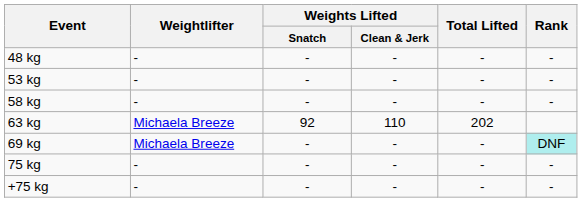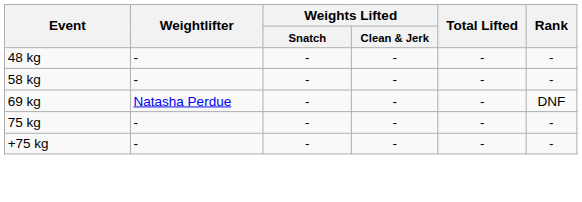 <table class="wikitable" style="font-size:90%">
 <tr>
 <th rowspan="2" width=150>Event</th>
 <th rowspan="2" width=150>Weightlifter</th>
 <th colspan="2" width=200>Weights Lifted</th>
 <th rowspan="2" width=100>Total Lifted</th>
 <th rowspan="2" width=50>Rank</th>
 </tr>
 <tr>
 <th width=100><small>Snatch</small></th>
 <th width=100><small>Clean & Jerk</small></th>
 </tr>
 <tr>
 <td>48 kg</td>
 <td>-</td>
 <td align="center">-</td>
 <td align="center">-</td>
 <td align="center">-</td>
 <td align="center">-</td>
 </tr>
 <tr>
-<td>53 kg</td>
-<td>-</td>
-<td align="center">-</td>
-<td align="center">-</td>
-<td align="center">-</td>
-<td align="center">-</td>
-</tr>
-<tr>
 <td>58 kg</td>
 <td>-</td>
 <td align="center">-</td>
 <td align="center">-</td>
 <td align="center">-</td>
 <td align="center">-</td>
 </tr>
 <tr>
-<td>63 kg</td>
-<td><a href='#'>Michaela Breeze</a></td>
-<td align="center">92</td>
-<td align="center">110</td>
-<td align="center">202</td>
-<td align="center"></td>
-</tr>
-<tr>
 <td>69 kg</td>
-<td><a href='#'>Michaela Breeze</a></td>
+<td><a href='#'>Natasha Perdue</a></td>
 <td align="center">-</td>
 <td align="center">-</td>
 <td align="center">-</td>
-<td align="center" style="background: paleturquoise;">DNF</td>
+<td align="center">DNF</td>
 </tr>
 <tr>
 <td>75 kg</td>
 <td>-</td>
 <td align="center">-</td>
 <td align="center">-</td>
 <td align="center">-</td>
 <td align="center">-</td>
 </tr>
 <tr>
 <td>+75 kg</td>
 <td>-</td>
 <td align="center">-</td>
 <td align="center">-</td>
 <td align="center">-</td>
 <td align="center">-</td>
 </tr>
 </table>
